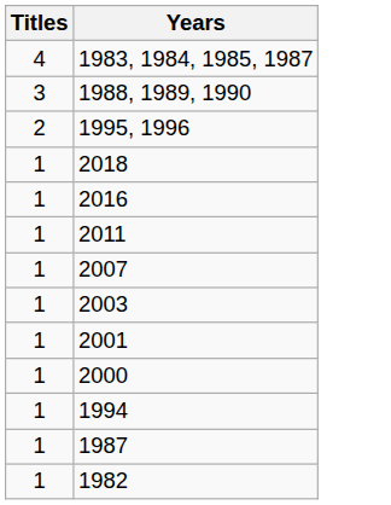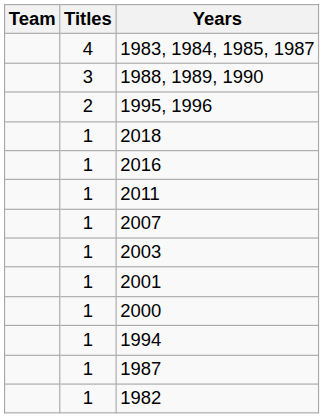 <table class="wikitable sortable" style="text-align:center">
 <tr>
+<th>Team</th>
 <th>Titles</th>
 <th>Years</th>
 </tr>
 <tr>
+<td style=><em></em></td>
 <td>4</td>
 <td align=left>1983, 1984, 1985, 1987</td>
 </tr>
 <tr>
+<td style=><em></em></td>
 <td>3</td>
 <td align=left>1988, 1989, 1990</td>
 </tr>
 <tr>
+<td style=><em></em></td>
 <td>2</td>
 <td align=left>1995, 1996</td>
 </tr>
 <tr>
+<td style=><em></em></td>
 <td>1</td>
 <td align=left>2018</td>
 </tr>
 <tr>
+<td style=><em></em></td>
 <td>1</td>
 <td align=left>2016</td>
 </tr>
 <tr>
+<td style=><em></em></td>
 <td>1</td>
 <td align=left>2011</td>
 </tr>
 <tr>
+<td style=><em></em></td>
 <td>1</td>
 <td align=left>2007</td>
 </tr>
 <tr>
+<td style=><em></em></td>
 <td>1</td>
 <td align=left>2003</td>
 </tr>
 <tr>
+<td style=><em></em></td>
 <td>1</td>
 <td align=left>2001</td>
 </tr>
 <tr>
+<td style=><em></em></td>
 <td>1</td>
 <td align=left>2000</td>
 </tr>
 <tr>
+<td style=><em></em></td>
 <td>1</td>
 <td align=left>1994</td>
 </tr>
 <tr>
+<td style=><em></em></td>
 <td>1</td>
 <td align=left>1987</td>
 </tr>
 <tr>
+<td style=><em></em></td>
 <td>1</td>
 <td align=left>1982</td>
 </tr>
 </table>
